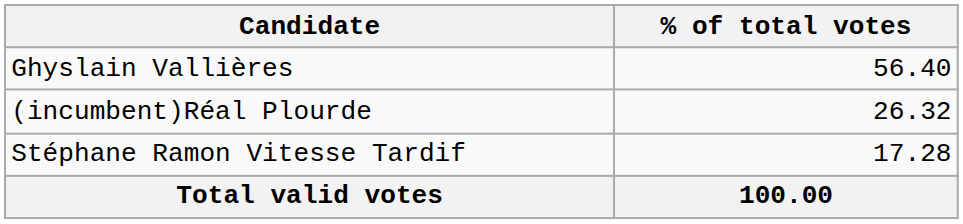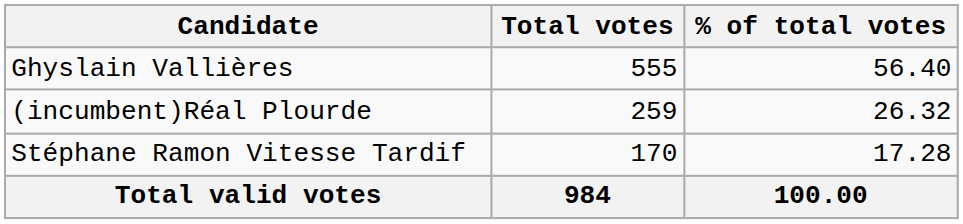 <table class="wikitable" width="475">
 <tr>
 <th align="left">Candidate</th>
+<th align="right">Total votes</th>
 <th align="right">% of total votes</th>
 </tr>
 <tr>
 <td align="left">Ghyslain Vallières</td>
+<td align="right">555</td>
 <td align="right">56.40</td>
 </tr>
 <tr>
 <td align="left">(incumbent)Réal Plourde</td>
+<td align="right">259</td>
 <td align="right">26.32</td>
 </tr>
 <tr>
 <td align="left">Stéphane Ramon Vitesse Tardif</td>
+<td align="right">170</td>
 <td align="right">17.28</td>
 </tr>
 <tr bgcolor="#EEEEEE">
 <th align="left">Total valid votes</th>
+<th align="right"><strong>984</strong></th>
 <th align="right"><strong>100.00</strong></th>
 </tr>
 </table>
